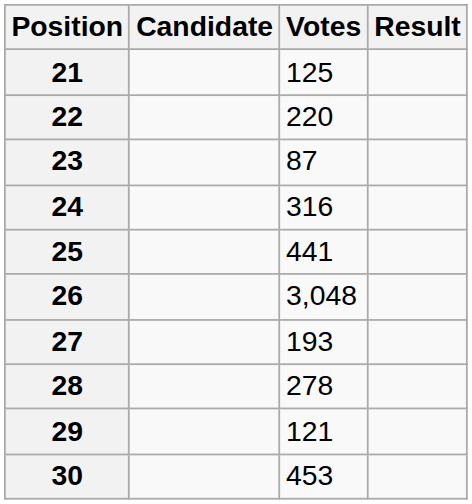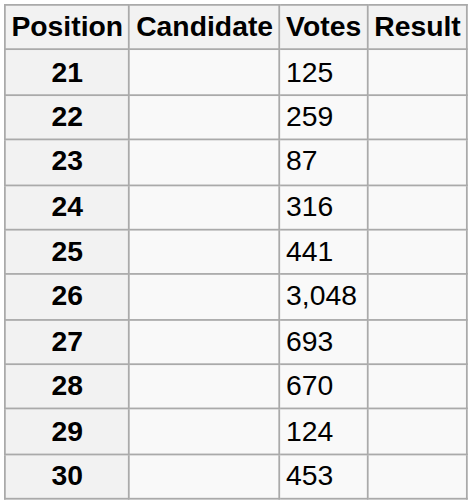 <table class="wikitable sortable col3right">
 <tr>
 <th scope="col">Position</th>
 <th scope="col">Candidate</th>
 <th scope="col">Votes</th>
 <th scope="col">Result</th>
 </tr>
 <tr>
 <th scope="row">21</th>
 <td></td>
 <td>125</td>
 <td></td>
 </tr>
 <tr>
 <th scope="row">22</th>
 <td></td>
-<td>220</td>
+<td>259</td>
 <td></td>
 </tr>
 <tr>
 <th scope="row">23</th>
 <td></td>
 <td>87</td>
 <td></td>
 </tr>
 <tr>
 <th scope="row">24</th>
 <td></td>
 <td>316</td>
 <td></td>
 </tr>
 <tr>
 <th scope="row">25</th>
 <td></td>
 <td>441</td>
 <td></td>
 </tr>
 <tr>
 <th scope="row">26</th>
 <td></td>
 <td>3,048</td>
 <td></td>
 </tr>
 <tr>
 <th scope="row">27</th>
 <td></td>
-<td>193</td>
+<td>693</td>
 <td></td>
 </tr>
 <tr>
 <th scope="row">28</th>
 <td></td>
-<td>278</td>
+<td>670</td>
 <td></td>
 </tr>
 <tr>
 <th scope="row">29</th>
 <td></td>
-<td>121</td>
+<td>124</td>
 <td></td>
 </tr>
 <tr>
 <th scope="row">30</th>
 <td></td>
 <td>453</td>
 <td></td>
 </tr>
 </table>
